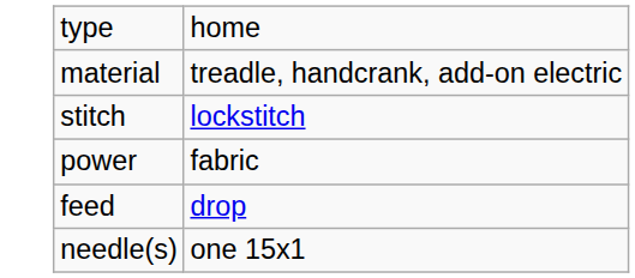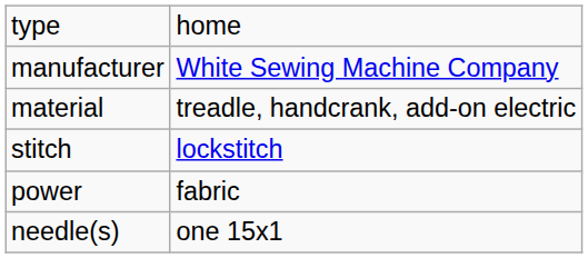 <table border="1" class="wikitable" align="right">
 <tr>
 <td>type</td>
 <td>home</td>
+</tr>
+<tr>
+<td>manufacturer</td>
+<td><a href='#'>White Sewing Machine Company</a></td>
 </tr>
 <tr>
 <td>material</td>
 <td>treadle, handcrank, add-on electric</td>
 </tr>
 <tr>
 <td>stitch</td>
 <td><a href='#'>lockstitch</a></td>
 </tr>
 <tr>
 <td>power</td>
 <td>fabric</td>
 </tr>
 <tr>
-<td>feed</td>
-<td><a href='#'>drop</a></td>
-</tr>
-<tr>
 <td>needle(s)</td>
 <td>one 15x1</td>
 </tr>
 </table>
